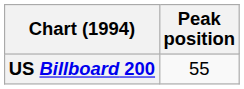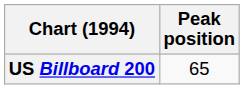 <table class="wikitable sortable plainrowheaders" style="text-align:center">
 <tr>
 <th scope="col">Chart (1994)</th>
 <th scope="col">Peak<br> position</th>
 </tr>
 <tr>
 <th scope="row">US <a href='#'><em>Billboard</em> 200</a></th>
-<td>55</td>
+<td>65</td>
 </tr>
 </table>
